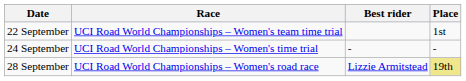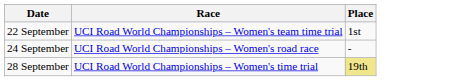 <table class="wikitable">
 <tr style="background:#ccccff;">
 <th>Date</th>
 <th>Race</th>
-<th>Best rider</th>
 <th>Place</th>
 </tr>
 <tr>
 <td>22 September</td>
 <td><a href='#'>UCI Road World Championships – Women's team time trial</a></td>
-<td></td>
 <td>1st</td>
 </tr>
 <tr>
 <td>24 September</td>
-<td><a href='#'>UCI Road World Championships – Women's time trial</a></td>
-<td>-</td>
+<td><a href='#'>UCI Road World Championships – Women's road race</a></td>
 <td>-</td>
 </tr>
 <tr>
 <td>28 September</td>
-<td><a href='#'>UCI Road World Championships – Women's road race</a></td>
-<td> <a href='#'>Lizzie Armitstead</a></td>
+<td><a href='#'>UCI Road World Championships – Women's time trial</a></td>
 <td style="background: khaki;">19th</td>
 </tr>
 </table>
